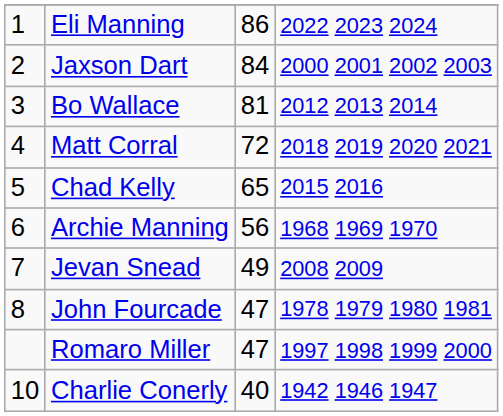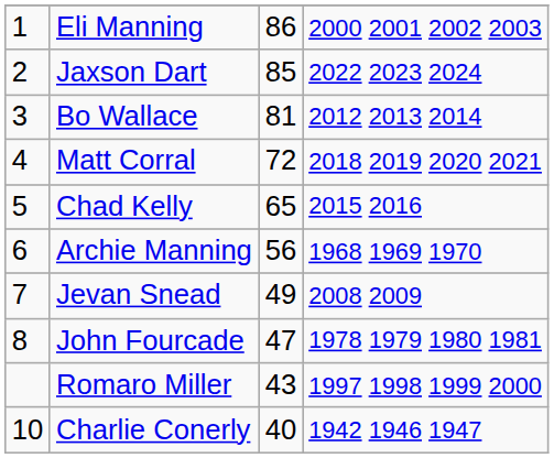 <table class="wikitable">
 <tr>
 </tr>
 <tr>
 <td>1</td>
 <td><a href='#'>Eli Manning</a></td>
 <td><abbr>86</abbr></td>
-<td style="font-size:85%;"><a href='#'>2022</a> <a href='#'>2023</a> <a href='#'>2024</a></td>
+<td style="font-size:85%;"><a href='#'>2000</a> <a href='#'>2001</a> <a href='#'>2002</a> <a href='#'>2003</a></td>
 </tr>
 <tr>
 <td>2</td>
 <td><a href='#'>Jaxson Dart</a></td>
-<td><abbr>84</abbr></td>
-<td style="font-size:85%;"><a href='#'>2000</a> <a href='#'>2001</a> <a href='#'>2002</a> <a href='#'>2003</a></td>
+<td><abbr>85</abbr></td>
+<td style="font-size:85%;"><a href='#'>2022</a> <a href='#'>2023</a> <a href='#'>2024</a></td>
 </tr>
 <tr>
 <td>3</td>
 <td><a href='#'>Bo Wallace</a></td>
 <td><abbr>81</abbr></td>
 <td style="font-size:85%;"><a href='#'>2012</a> <a href='#'>2013</a> <a href='#'>2014</a></td>
 </tr>
 <tr>
 <td>4</td>
 <td><a href='#'>Matt Corral</a></td>
 <td><abbr>72</abbr></td>
 <td style="font-size:85%;"><a href='#'>2018</a> <a href='#'>2019</a> <a href='#'>2020</a> <a href='#'>2021</a></td>
 </tr>
 <tr>
 <td>5</td>
 <td><a href='#'>Chad Kelly</a></td>
 <td><abbr>65</abbr></td>
 <td style="font-size:85%;"><a href='#'>2015</a> <a href='#'>2016</a></td>
 </tr>
 <tr>
 <td>6</td>
 <td><a href='#'>Archie Manning</a></td>
 <td><abbr>56</abbr></td>
 <td style="font-size:85%;"><a href='#'>1968</a> <a href='#'>1969</a> <a href='#'>1970</a></td>
 </tr>
 <tr>
 <td>7</td>
 <td><a href='#'>Jevan Snead</a></td>
 <td><abbr>49</abbr></td>
 <td style="font-size:85%;"><a href='#'>2008</a> <a href='#'>2009</a></td>
 </tr>
 <tr>
 <td>8</td>
 <td><a href='#'>John Fourcade</a></td>
 <td><abbr>47</abbr></td>
 <td style="font-size:85%;"><a href='#'>1978</a> <a href='#'>1979</a> <a href='#'>1980</a> <a href='#'>1981</a></td>
 </tr>
 <tr>
 <td></td>
 <td><a href='#'>Romaro Miller</a></td>
-<td><abbr>47</abbr></td>
+<td><abbr>43</abbr></td>
 <td style="font-size:85%;"><a href='#'>1997</a> <a href='#'>1998</a> <a href='#'>1999</a> <a href='#'>2000</a></td>
 </tr>
 <tr>
 <td>10</td>
 <td><a href='#'>Charlie Conerly</a></td>
 <td><abbr>40</abbr></td>
 <td style="font-size:85%;"><a href='#'>1942</a> <a href='#'>1946</a> <a href='#'>1947</a></td>
 </tr>
 </table>
